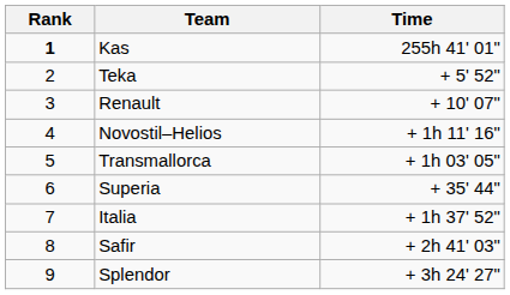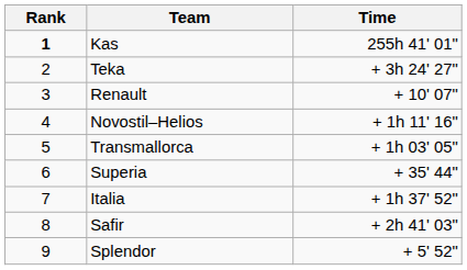 <table class="wikitable" style="width:28em">
 <tr>
 <th>Rank</th>
 <th>Team</th>
 <th>Time</th>
 </tr>
 <tr>
 <td style="text-align:center;"><strong>1</strong></td>
 <td>Kas</td>
 <td align=right>255h 41' 01"</td>
 </tr>
 <tr>
 <td style="text-align:center;">2</td>
 <td>Teka</td>
-<td align=right>+ 5' 52"</td>
+<td align=right>+ 3h 24' 27"</td>
 </tr>
 <tr>
 <td style="text-align:center;">3</td>
 <td>Renault</td>
 <td align=right>+ 10' 07"</td>
 </tr>
 <tr>
 <td style="text-align:center;">4</td>
 <td>Novostil–Helios</td>
 <td align=right>+ 1h 11' 16"</td>
 </tr>
 <tr>
 <td style="text-align:center;">5</td>
 <td>Transmallorca</td>
 <td align=right>+ 1h 03' 05"</td>
 </tr>
 <tr>
 <td style="text-align:center;">6</td>
 <td>Superia</td>
 <td align=right>+ 35' 44"</td>
 </tr>
 <tr>
 <td style="text-align:center;">7</td>
 <td>Italia</td>
 <td align=right>+ 1h 37' 52"</td>
 </tr>
 <tr>
 <td style="text-align:center;">8</td>
 <td>Safir</td>
 <td align=right>+ 2h 41' 03"</td>
 </tr>
 <tr>
 <td style="text-align:center;">9</td>
 <td>Splendor</td>
-<td align=right>+ 3h 24' 27"</td>
+<td align=right>+ 5' 52"</td>
 </tr>
 </table>
